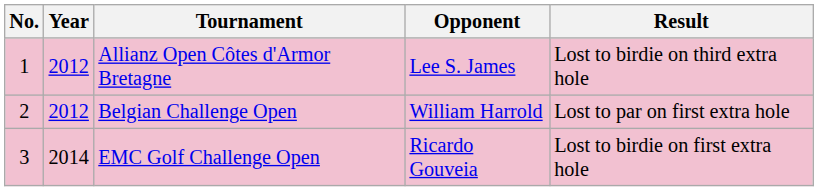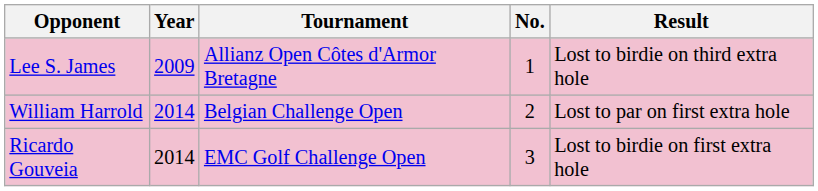 <table class="wikitable" style="font-size:95%;">
 <tr>
-<th>No.</th>
+<th>Opponent</th>
 <th>Year</th>
 <th>Tournament</th>
-<th>Opponent</th>
+<th>No.</th>
 <th>Result</th>
 </tr>
 <tr style="background:#F2C1D1;">
+<td> <a href='#'>Lee S. James</a></td>
+<td><a href='#'>2009</a></td>
+<td><a href='#'>Allianz Open Côtes d'Armor Bretagne</a></td>
 <td align=center>1</td>
-<td><a href='#'>2012</a></td>
-<td><a href='#'>Allianz Open Côtes d'Armor Bretagne</a></td>
-<td> <a href='#'>Lee S. James</a></td>
 <td>Lost to birdie on third extra hole</td>
 </tr>
 <tr style="background:#F2C1D1;">
+<td> <a href='#'>William Harrold</a></td>
+<td><a href='#'>2014</a></td>
+<td><a href='#'>Belgian Challenge Open</a></td>
 <td align=center>2</td>
-<td><a href='#'>2012</a></td>
-<td><a href='#'>Belgian Challenge Open</a></td>
-<td> <a href='#'>William Harrold</a></td>
 <td>Lost to par on first extra hole</td>
 </tr>
 <tr style="background:#F2C1D1;">
-<td align=center>3</td>
+<td> <a href='#'>Ricardo Gouveia</a></td>
 <td>2014</td>
 <td><a href='#'>EMC Golf Challenge Open</a></td>
-<td> <a href='#'>Ricardo Gouveia</a></td>
+<td align=center>3</td>
 <td>Lost to birdie on first extra hole</td>
 </tr>
 </table>
